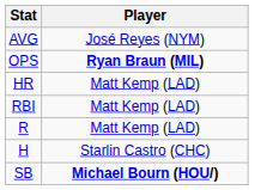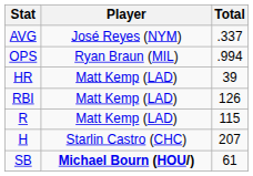 <table class="wikitable" style="text-align:center;">
 <tr>
 <th style="width:15%">Stat</th>
 <th>Player</th>
+<th style="width:15%">Total</th>
 </tr>
 <tr>
 <td><a href='#'>AVG</a></td>
 <td><a href='#'>José Reyes</a> (<a href='#'>NYM</a>)</td>
+<td>.337</td>
 </tr>
 <tr>
 <td><a href='#'>OPS</a></td>
-<td><strong><a href='#'>Ryan Braun</a> (<a href='#'>MIL</a>)</strong></td>
+<td><a href='#'>Ryan Braun</a> (<a href='#'>MIL</a>)</td>
+<td>.994</td>
 </tr>
 <tr>
 <td><a href='#'>HR</a></td>
 <td><a href='#'>Matt Kemp</a> (<a href='#'>LAD</a>)</td>
+<td>39</td>
 </tr>
 <tr>
 <td><a href='#'>RBI</a></td>
 <td><a href='#'>Matt Kemp</a> (<a href='#'>LAD</a>)</td>
+<td>126</td>
 </tr>
 <tr>
 <td><a href='#'>R</a></td>
 <td><a href='#'>Matt Kemp</a> (<a href='#'>LAD</a>)</td>
+<td>115</td>
 </tr>
 <tr>
 <td><a href='#'>H</a></td>
 <td><a href='#'>Starlin Castro</a> (<a href='#'>CHC</a>)</td>
+<td>207</td>
 </tr>
 <tr>
 <td><a href='#'>SB</a></td>
 <td><strong><a href='#'>Michael Bourn</a> (<a href='#'>HOU</a>/)</strong></td>
+<td>61</td>
 </tr>
 </table>
